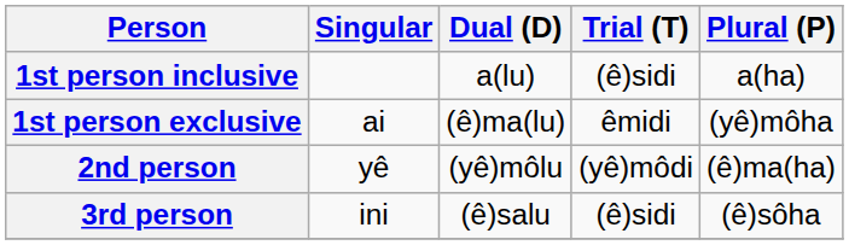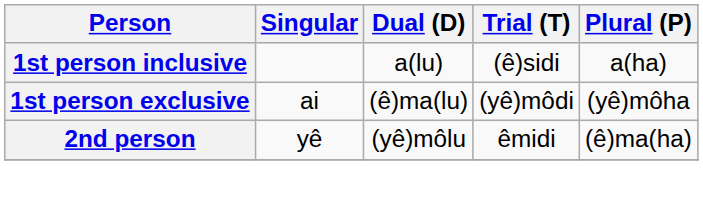 <table class="wikitable" style="text-align: center;">
 <tr>
 <th><a href='#'>Person</a></th>
 <th><a href='#'>Singular</a></th>
 <th><a href='#'>Dual</a> (D)</th>
 <th><a href='#'>Trial</a> (T)</th>
 <th><a href='#'>Plural</a> (P)</th>
 </tr>
 <tr>
 <th><a href='#'>1st person inclusive</a></th>
 <td></td>
 <td>a(lu)</td>
 <td>(ê)sidi</td>
 <td>a(ha)</td>
 </tr>
 <tr>
 <th><a href='#'>1st person exclusive</a></th>
 <td>ai</td>
 <td>(ê)ma(lu)</td>
-<td>êmidi</td>
+<td>(yê)môdi</td>
 <td>(yê)môha</td>
 </tr>
 <tr>
 <th><a href='#'>2nd person</a></th>
 <td>yê</td>
 <td>(yê)môlu</td>
-<td>(yê)môdi</td>
+<td>êmidi</td>
 <td>(ê)ma(ha)</td>
-</tr>
-<tr>
-<th><a href='#'>3rd person</a></th>
-<td>ini</td>
-<td>(ê)salu</td>
-<td>(ê)sidi</td>
-<td>(ê)sôha</td>
 </tr>
 <tr>
 </tr>
 </table>
